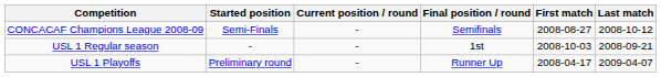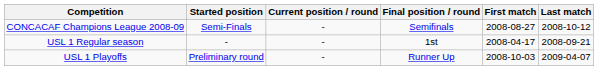 <table class="wikitable"  style="text-align: center;">
 <tr>
 <th>Competition</th>
 <th>Started position</th>
 <th>Current position / round</th>
 <th>Final position / round</th>
 <th>First match</th>
 <th>Last match</th>
 </tr>
 <tr>
 <td><a href='#'>CONCACAF Champions League 2008-09</a></td>
 <td><a href='#'>Semi-Finals</a></td>
 <td>-</td>
 <td><a href='#'>Semifinals</a></td>
 <td>2008-08-27</td>
 <td>2008-10-12</td>
 </tr>
 <tr>
 <td><a href='#'>USL 1 Regular season</a></td>
 <td>-</td>
 <td>-</td>
 <td>1st</td>
-<td>2008-10-03</td>
+<td>2008-04-17</td>
 <td>2008-09-21</td>
 </tr>
 <tr>
 <td><a href='#'>USL 1 Playoffs</a></td>
 <td><a href='#'>Preliminary round</a></td>
 <td>-</td>
 <td><a href='#'>Runner Up</a></td>
-<td>2008-04-17</td>
+<td>2008-10-03</td>
 <td>2009-04-07</td>
 </tr>
 </table>
